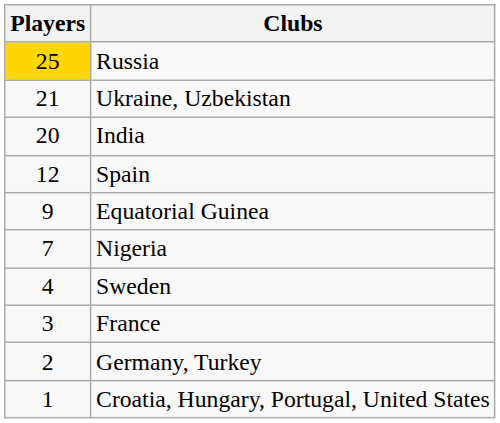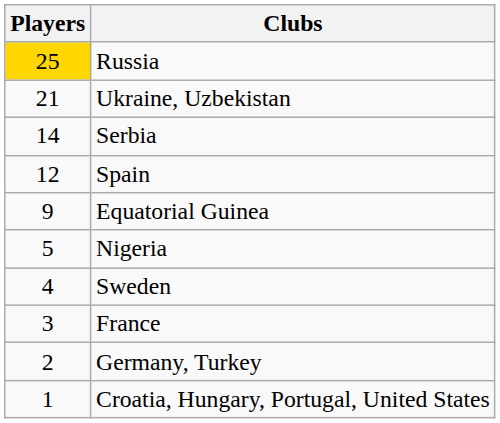 <table class="wikitable">
 <tr>
 <th>Players</th>
 <th>Clubs</th>
 </tr>
 <tr>
 <td align="center" style="background: gold;">25</td>
 <td> Russia</td>
 </tr>
 <tr>
 <td align="center">21</td>
 <td> Ukraine,  Uzbekistan</td>
 </tr>
 <tr>
-<td align="center">20</td>
-<td> India</td>
+<td align="center">14</td>
+<td> Serbia</td>
 </tr>
 <tr>
 <td align="center">12</td>
 <td> Spain</td>
 </tr>
 <tr>
 <td align="center">9</td>
 <td> Equatorial Guinea</td>
 </tr>
 <tr>
-<td align="center">7</td>
+<td align="center">5</td>
 <td> Nigeria</td>
 </tr>
 <tr>
 <td align="center">4</td>
 <td> Sweden</td>
 </tr>
 <tr>
 <td align="center">3</td>
 <td> France</td>
 </tr>
 <tr>
 <td align="center">2</td>
 <td> Germany,  Turkey</td>
 </tr>
 <tr>
 <td align="center">1</td>
 <td> Croatia,  Hungary,  Portugal,  United States</td>
 </tr>
 </table>
